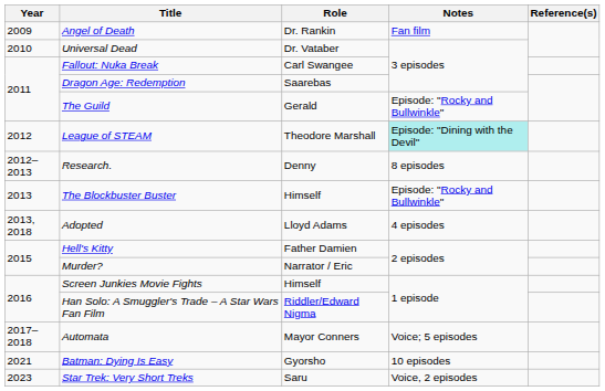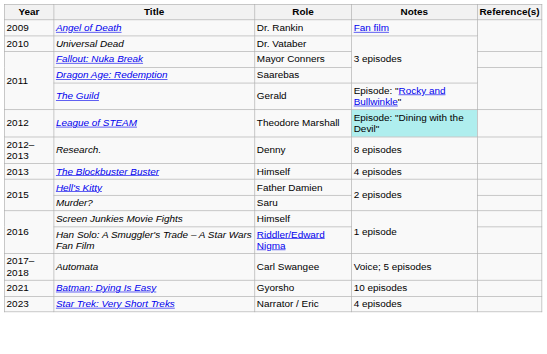 <table class="wikitable">
 <tr>
 <th>Year</th>
 <th>Title</th>
 <th>Role</th>
 <th class = "unsortable">Notes</th>
 <th scope="col" class="unsortable">Reference(s)</th>
 </tr>
 <tr>
 <td>2009</td>
 <td><em><a href='#'>Angel of Death</a></em></td>
 <td>Dr. Rankin</td>
 <td><a href='#'>Fan film</a></td>
 <td rowspan="2"></td>
 </tr>
 <tr>
 <td>2010</td>
 <td><em>Universal Dead</em></td>
 <td>Dr. Vataber</td>
 <td rowspan="3">3 episodes</td>
 </tr>
 <tr>
 <td rowspan="3">2011</td>
 <td><em><a href='#'>Fallout: Nuka Break</a></em></td>
-<td>Carl Swangee</td>
+<td>Mayor Conners</td>
 <td></td>
 </tr>
 <tr>
 <td><em><a href='#'>Dragon Age: Redemption</a></em></td>
 <td>Saarebas</td>
 <td rowspan="2"></td>
 </tr>
 <tr>
 <td><em><a href='#'>The Guild</a></em></td>
 <td>Gerald</td>
 <td>Episode: "<a href='#'>Rocky and Bullwinkle</a>"</td>
 </tr>
 <tr>
 <td>2012</td>
 <td><em><a href='#'>League of STEAM</a></em></td>
 <td>Theodore Marshall</td>
 <td style="background: paleturquoise;">Episode: "Dining with the Devil"</td>
 <td></td>
 </tr>
 <tr>
 <td>2012–2013</td>
 <td><em>Research.</em></td>
 <td>Denny</td>
 <td>8 episodes</td>
 <td></td>
 </tr>
 <tr>
 <td>2013</td>
 <td><em><a href='#'>The Blockbuster Buster</a></em></td>
 <td>Himself</td>
-<td>Episode: "<a href='#'>Rocky and Bullwinkle</a>"</td>
-<td></td>
-</tr>
-<tr>
-<td>2013, 2018</td>
-<td><em>Adopted</em></td>
-<td>Lloyd Adams</td>
 <td>4 episodes</td>
 <td></td>
 </tr>
 <tr>
 <td rowspan="2">2015</td>
 <td><em><a href='#'>Hell's Kitty</a></em></td>
 <td>Father Damien</td>
 <td rowspan="2">2 episodes</td>
 <td></td>
 </tr>
 <tr>
 <td><em>Murder?</em></td>
-<td>Narrator / Eric</td>
+<td>Saru</td>
 <td></td>
 </tr>
 <tr>
 <td rowspan="2">2016</td>
 <td><em>Screen Junkies Movie Fights</em></td>
 <td>Himself</td>
 <td rowspan="2">1 episode</td>
 <td></td>
 </tr>
 <tr>
 <td><em>Han Solo: A Smuggler's Trade – A Star Wars Fan Film</em></td>
 <td><a href='#'>Riddler/Edward Nigma</a></td>
 <td></td>
 </tr>
 <tr>
 <td>2017–2018</td>
 <td><em>Automata</em></td>
-<td>Mayor Conners</td>
+<td>Carl Swangee</td>
 <td>Voice; 5 episodes</td>
 <td></td>
 </tr>
 <tr>
 <td>2021</td>
 <td><em><a href='#'>Batman: Dying Is Easy</a></em></td>
 <td>Gyorsho</td>
 <td>10 episodes</td>
 <td></td>
 </tr>
 <tr>
 <td>2023</td>
 <td><em><a href='#'>Star Trek: Very Short Treks</a></em></td>
-<td>Saru</td>
-<td>Voice, 2 episodes</td>
+<td>Narrator / Eric</td>
+<td>4 episodes</td>
 <td></td>
 </tr>
 </table>
